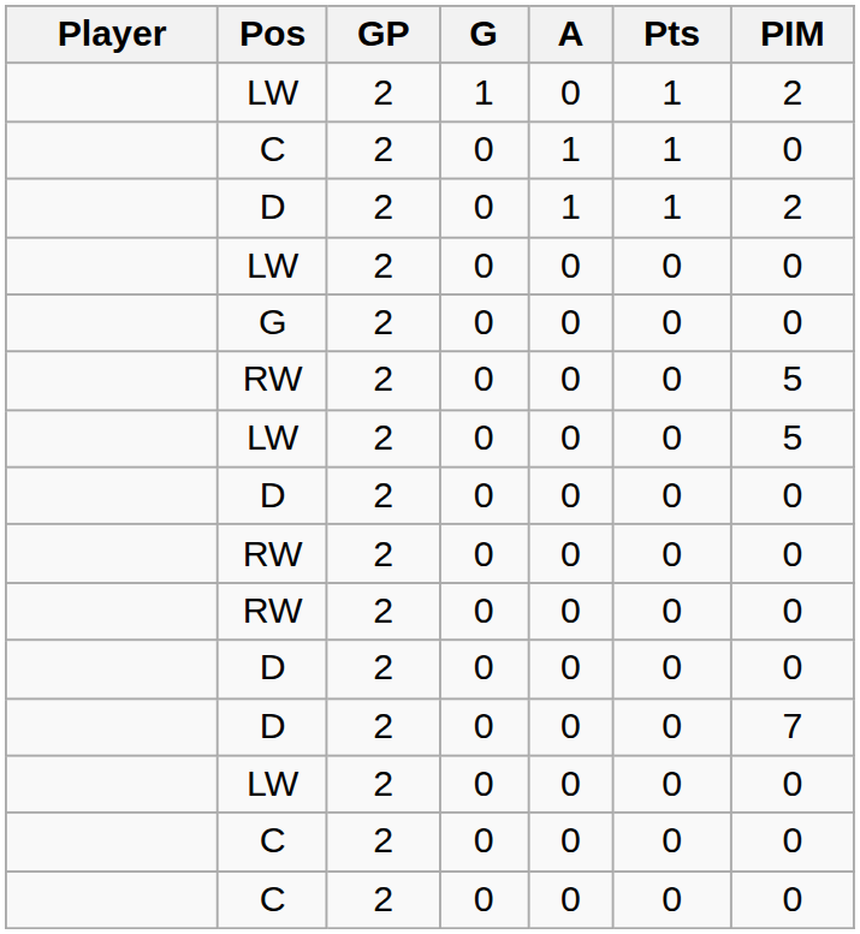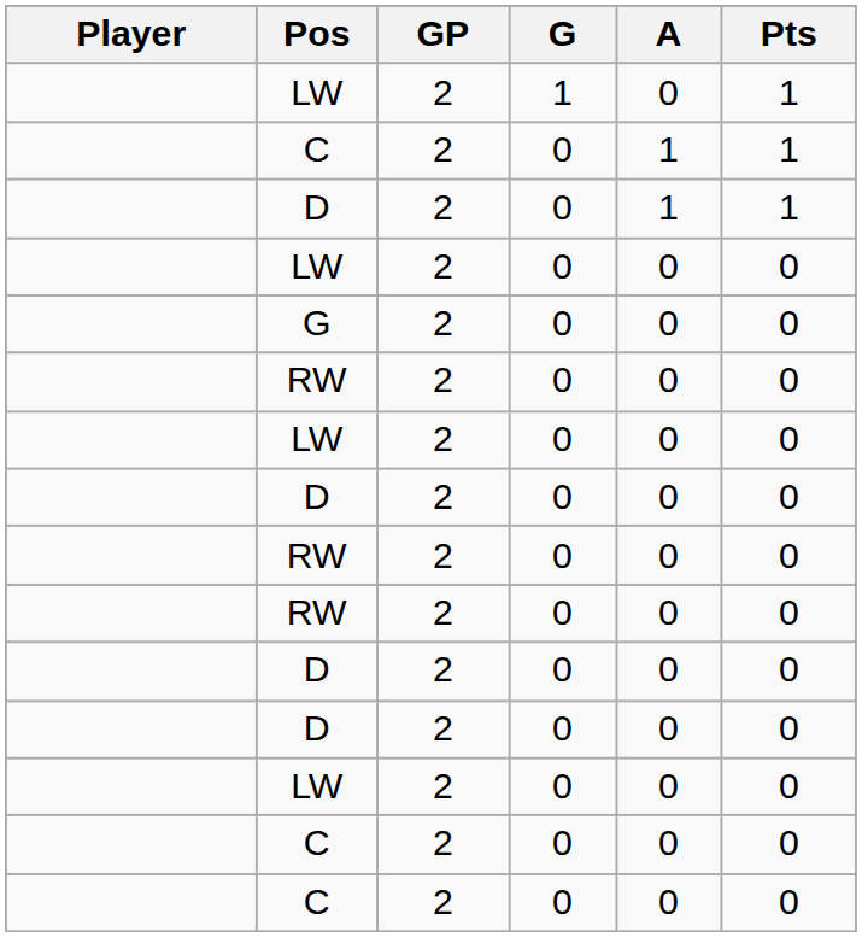 <table class="wikitable sortable" width="60%">
 <tr ALIGN="center">
 <th bgcolor="#DDDDFF" width="10%">Player</th>
 <th bgcolor="#DDDDFF" width="3%" title="Position">Pos</th>
 <th bgcolor="#DDDDFF" width="5%" title="Games played">GP</th>
 <th bgcolor="#DDDDFF" width="5%" title="Goals">G</th>
 <th bgcolor="#DDDDFF" width="5%" title="Assists">A</th>
 <th bgcolor="#DDDDFF" width="5%" title="Points">Pts</th>
-<th bgcolor="#DDDDFF" width="5%" title="Penalties in Minutes">PIM</th>
 </tr>
 <tr align="center">
 <td align="right"></td>
 <td>LW</td>
 <td>2</td>
 <td>1</td>
 <td>0</td>
 <td>1</td>
-<td>2</td>
 </tr>
 <tr align="center">
 <td align="right"></td>
 <td>C</td>
 <td>2</td>
 <td>0</td>
 <td>1</td>
 <td>1</td>
-<td>0</td>
 </tr>
 <tr align="center">
 <td align="right"></td>
 <td>D</td>
 <td>2</td>
 <td>0</td>
 <td>1</td>
 <td>1</td>
-<td>2</td>
 </tr>
 <tr align="center">
 <td align="right"></td>
 <td>LW</td>
 <td>2</td>
-<td>0</td>
 <td>0</td>
 <td>0</td>
 <td>0</td>
 </tr>
 <tr align="center">
 <td align="right"></td>
 <td>G</td>
 <td>2</td>
 <td>0</td>
 <td>0</td>
 <td>0</td>
-<td>0</td>
 </tr>
 <tr align="center">
 <td align="right"></td>
 <td>RW</td>
 <td>2</td>
 <td>0</td>
 <td>0</td>
 <td>0</td>
-<td>5</td>
 </tr>
 <tr align="center">
 <td align="right"></td>
 <td>LW</td>
 <td>2</td>
 <td>0</td>
 <td>0</td>
 <td>0</td>
-<td>5</td>
 </tr>
 <tr align="center">
 <td align="right"></td>
 <td>D</td>
 <td>2</td>
-<td>0</td>
 <td>0</td>
 <td>0</td>
 <td>0</td>
 </tr>
 <tr align="center">
 <td align="right"></td>
 <td>RW</td>
 <td>2</td>
 <td>0</td>
 <td>0</td>
 <td>0</td>
-<td>0</td>
 </tr>
 <tr align="center">
 <td align="right"></td>
 <td>RW</td>
 <td>2</td>
-<td>0</td>
 <td>0</td>
 <td>0</td>
 <td>0</td>
 </tr>
 <tr align="center">
 <td align="right"></td>
 <td>D</td>
 <td>2</td>
 <td>0</td>
 <td>0</td>
 <td>0</td>
-<td>0</td>
 </tr>
 <tr align="center">
 <td align="right"></td>
 <td>D</td>
 <td>2</td>
 <td>0</td>
 <td>0</td>
 <td>0</td>
-<td>7</td>
 </tr>
 <tr align="center">
 <td align="right"></td>
 <td>LW</td>
 <td>2</td>
-<td>0</td>
 <td>0</td>
 <td>0</td>
 <td>0</td>
 </tr>
 <tr align="center">
 <td align="right"></td>
 <td>C</td>
 <td>2</td>
 <td>0</td>
 <td>0</td>
 <td>0</td>
-<td>0</td>
 </tr>
 <tr align="center">
 <td align="right"></td>
 <td>C</td>
 <td>2</td>
 <td>0</td>
 <td>0</td>
 <td>0</td>
-<td>0</td>
 </tr>
 </table>
